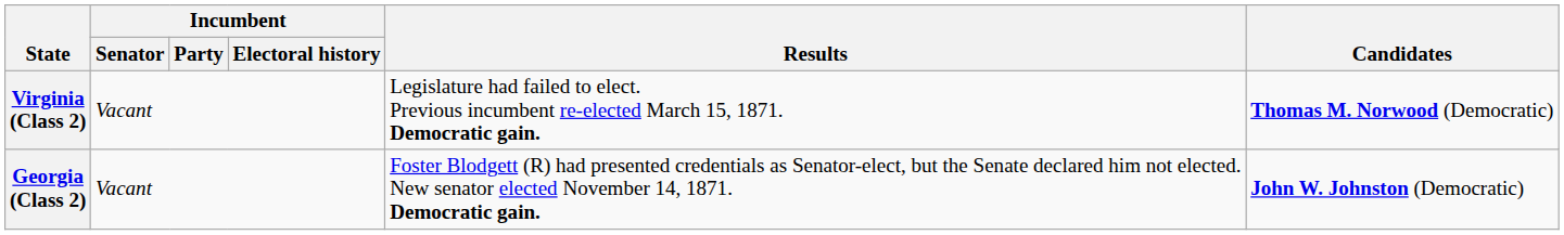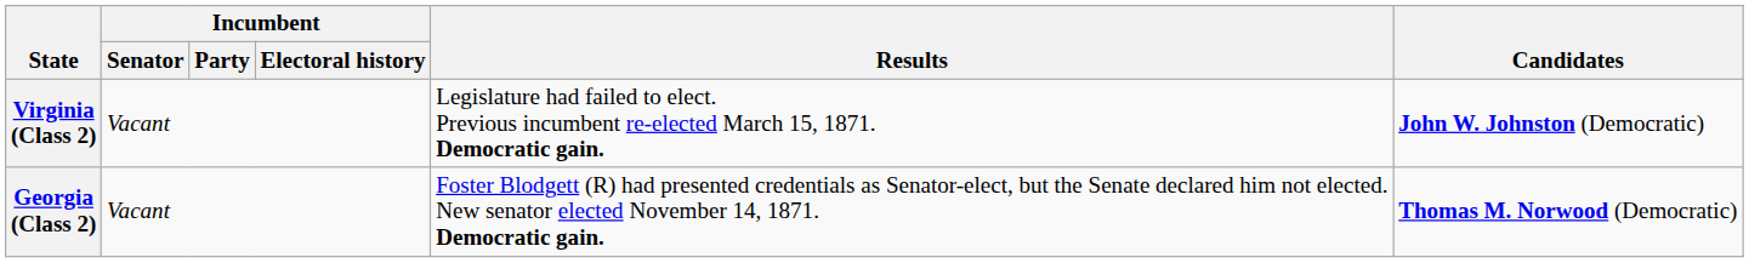 <table class=wikitable>
 <tr valign=bottom>
 <th rowspan=2>State</th>
 <th colspan=3>Incumbent</th>
 <th rowspan=2>Results</th>
 <th rowspan=2>Candidates</th>
 </tr>
 <tr valign=bottom>
 <th>Senator</th>
 <th>Party</th>
 <th>Electoral history</th>
 </tr>
 <tr>
 <th><a href='#'>Virginia</a><br>(Class 2)</th>
 <td colspan=3><em>Vacant</em></td>
 <td>Legislature had failed to elect.<br>Previous incumbent <a href='#'>re-elected</a> March 15, 1871.<br><strong>Democratic gain.</strong></td>
-<td nowrap><strong> <a href='#'>Thomas M. Norwood</a></strong> (Democratic)<br></td>
+<td nowrap> <strong> <a href='#'>John W. Johnston</a></strong> (Democratic)<br></td>
 </tr>
 <tr>
 <th><a href='#'>Georgia</a><br>(Class 2)</th>
 <td colspan=3><em>Vacant</em></td>
 <td><a href='#'>Foster Blodgett</a> (R) had presented credentials as Senator-elect, but the Senate declared him not elected.<br>New senator <a href='#'>elected</a> November 14, 1871.<br><strong>Democratic gain.</strong></td>
-<td nowrap> <strong> <a href='#'>John W. Johnston</a></strong> (Democratic)<br></td>
+<td nowrap><strong> <a href='#'>Thomas M. Norwood</a></strong> (Democratic)<br></td>
 </tr>
 </table>
